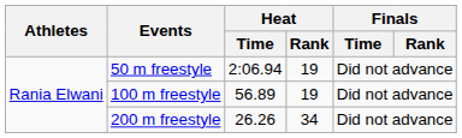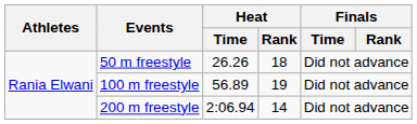 <table class=wikitable style=font-size:90%>
 <tr>
 <th rowspan=2>Athletes</th>
 <th rowspan=2>Events</th>
 <th colspan=2>Heat</th>
 <th colspan=2>Finals</th>
 </tr>
 <tr>
 <th>Time</th>
 <th>Rank</th>
 <th>Time</th>
 <th>Rank</th>
 </tr>
 <tr>
 <td rowspan=3><a href='#'>Rania Elwani</a></td>
 <td><a href='#'>50 m freestyle</a></td>
-<td align=center>2:06.94</td>
-<td align=center>19</td>
+<td align=center>26.26</td>
+<td align=center>18</td>
 <td colspan=2 align=center>Did not advance</td>
 </tr>
 <tr>
 <td><a href='#'>100 m freestyle</a></td>
 <td align=center>56.89</td>
 <td align=center>19</td>
 <td colspan=2 align=center>Did not advance</td>
 </tr>
 <tr>
 <td><a href='#'>200 m freestyle</a></td>
-<td align=center>26.26</td>
-<td align=center>34</td>
+<td align=center>2:06.94</td>
+<td align=center>14</td>
 <td colspan=2 align=center>Did not advance</td>
 </tr>
 </table>
